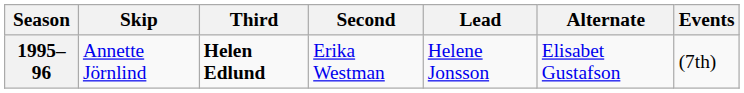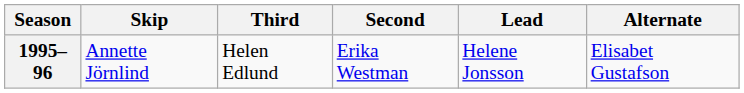 <table class="wikitable">
 <tr>
 <th scope="col">Season</th>
 <th scope="col">Skip</th>
 <th scope="col">Third</th>
 <th scope="col">Second</th>
 <th scope="col">Lead</th>
 <th scope="col">Alternate</th>
-<th scope="col">Events</th>
 </tr>
 <tr>
 <th scope="row">1995–96</th>
 <td><a href='#'>Annette Jörnlind</a></td>
-<td><strong>Helen Edlund</strong></td>
+<td>Helen Edlund</td>
 <td><a href='#'>Erika Westman</a></td>
 <td><a href='#'>Helene Jonsson</a></td>
 <td><a href='#'>Elisabet Gustafson</a></td>
-<td> (7th)</td>
 </tr>
 </table>
